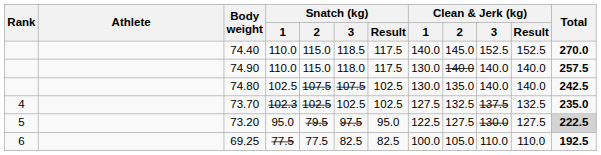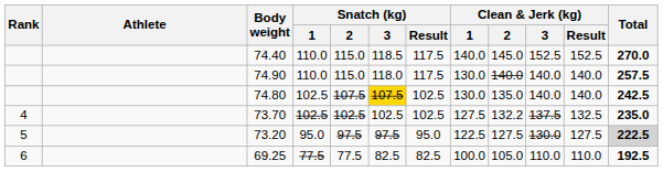 <table class = "wikitable" style="text-align:center;">
 <tr>
 <th rowspan=2 width=40>Rank</th>
 <th rowspan=2 width=250>Athlete</th>
 <th rowspan=2 width=50>Body weight</th>
 <th colspan=4>Snatch (kg)</th>
 <th colspan=4>Clean & Jerk (kg)</th>
 <th rowspan=2 width=55>Total</th>
 </tr>
 <tr>
 <th width=35>1</th>
 <th width=35>2</th>
 <th width=35>3</th>
 <th width=45>Result</th>
 <th width=35>1</th>
 <th width=35>2</th>
 <th width=35>3</th>
 <th width=45>Result</th>
 </tr>
 <tr>
 <td></td>
 <td align=left></td>
 <td>74.40</td>
 <td>110.0</td>
 <td>115.0</td>
 <td>118.5</td>
 <td>117.5</td>
 <td>140.0</td>
 <td>145.0</td>
 <td>152.5</td>
 <td>152.5</td>
 <td><strong>270.0</strong></td>
 </tr>
 <tr>
 <td></td>
 <td align=left></td>
 <td>74.90</td>
 <td>110.0</td>
 <td>115.0</td>
 <td>118.0</td>
 <td>117.5</td>
 <td>130.0</td>
 <td><s>140.0</s></td>
 <td>140.0</td>
 <td>140.0</td>
 <td><strong>257.5</strong></td>
 </tr>
 <tr>
 <td></td>
 <td align=left></td>
 <td>74.80</td>
 <td>102.5</td>
 <td><s>107.5</s></td>
-<td><s>107.5</s></td>
+<td style="background: gold;"><s>107.5</s></td>
 <td>102.5</td>
 <td>130.0</td>
 <td>135.0</td>
 <td>140.0</td>
 <td>140.0</td>
 <td><strong>242.5</strong></td>
 </tr>
 <tr>
 <td>4</td>
 <td align=left></td>
 <td>73.70</td>
-<td><s>102.3</s></td>
+<td><s>102.5</s></td>
 <td><s>102.5</s></td>
 <td>102.5</td>
 <td>102.5</td>
 <td>127.5</td>
-<td>132.5</td>
+<td>132.2</td>
 <td><s>137.5</s></td>
 <td>132.5</td>
 <td><strong>235.0</strong></td>
 </tr>
 <tr>
 <td>5</td>
 <td align=left></td>
 <td>73.20</td>
 <td>95.0</td>
-<td><s>79.5</s></td>
+<td><s>97.5</s></td>
 <td><s>97.5</s></td>
 <td>95.0</td>
 <td>122.5</td>
 <td>127.5</td>
 <td><s>130.0</s></td>
 <td>127.5</td>
 <td style="background: lightgrey;"><strong>222.5</strong></td>
 </tr>
 <tr>
 <td>6</td>
 <td align=left></td>
 <td>69.25</td>
 <td><s>77.5</s></td>
 <td>77.5</td>
 <td>82.5</td>
 <td>82.5</td>
 <td>100.0</td>
 <td>105.0</td>
 <td>110.0</td>
 <td>110.0</td>
 <td><strong>192.5</strong></td>
 </tr>
 </table>
